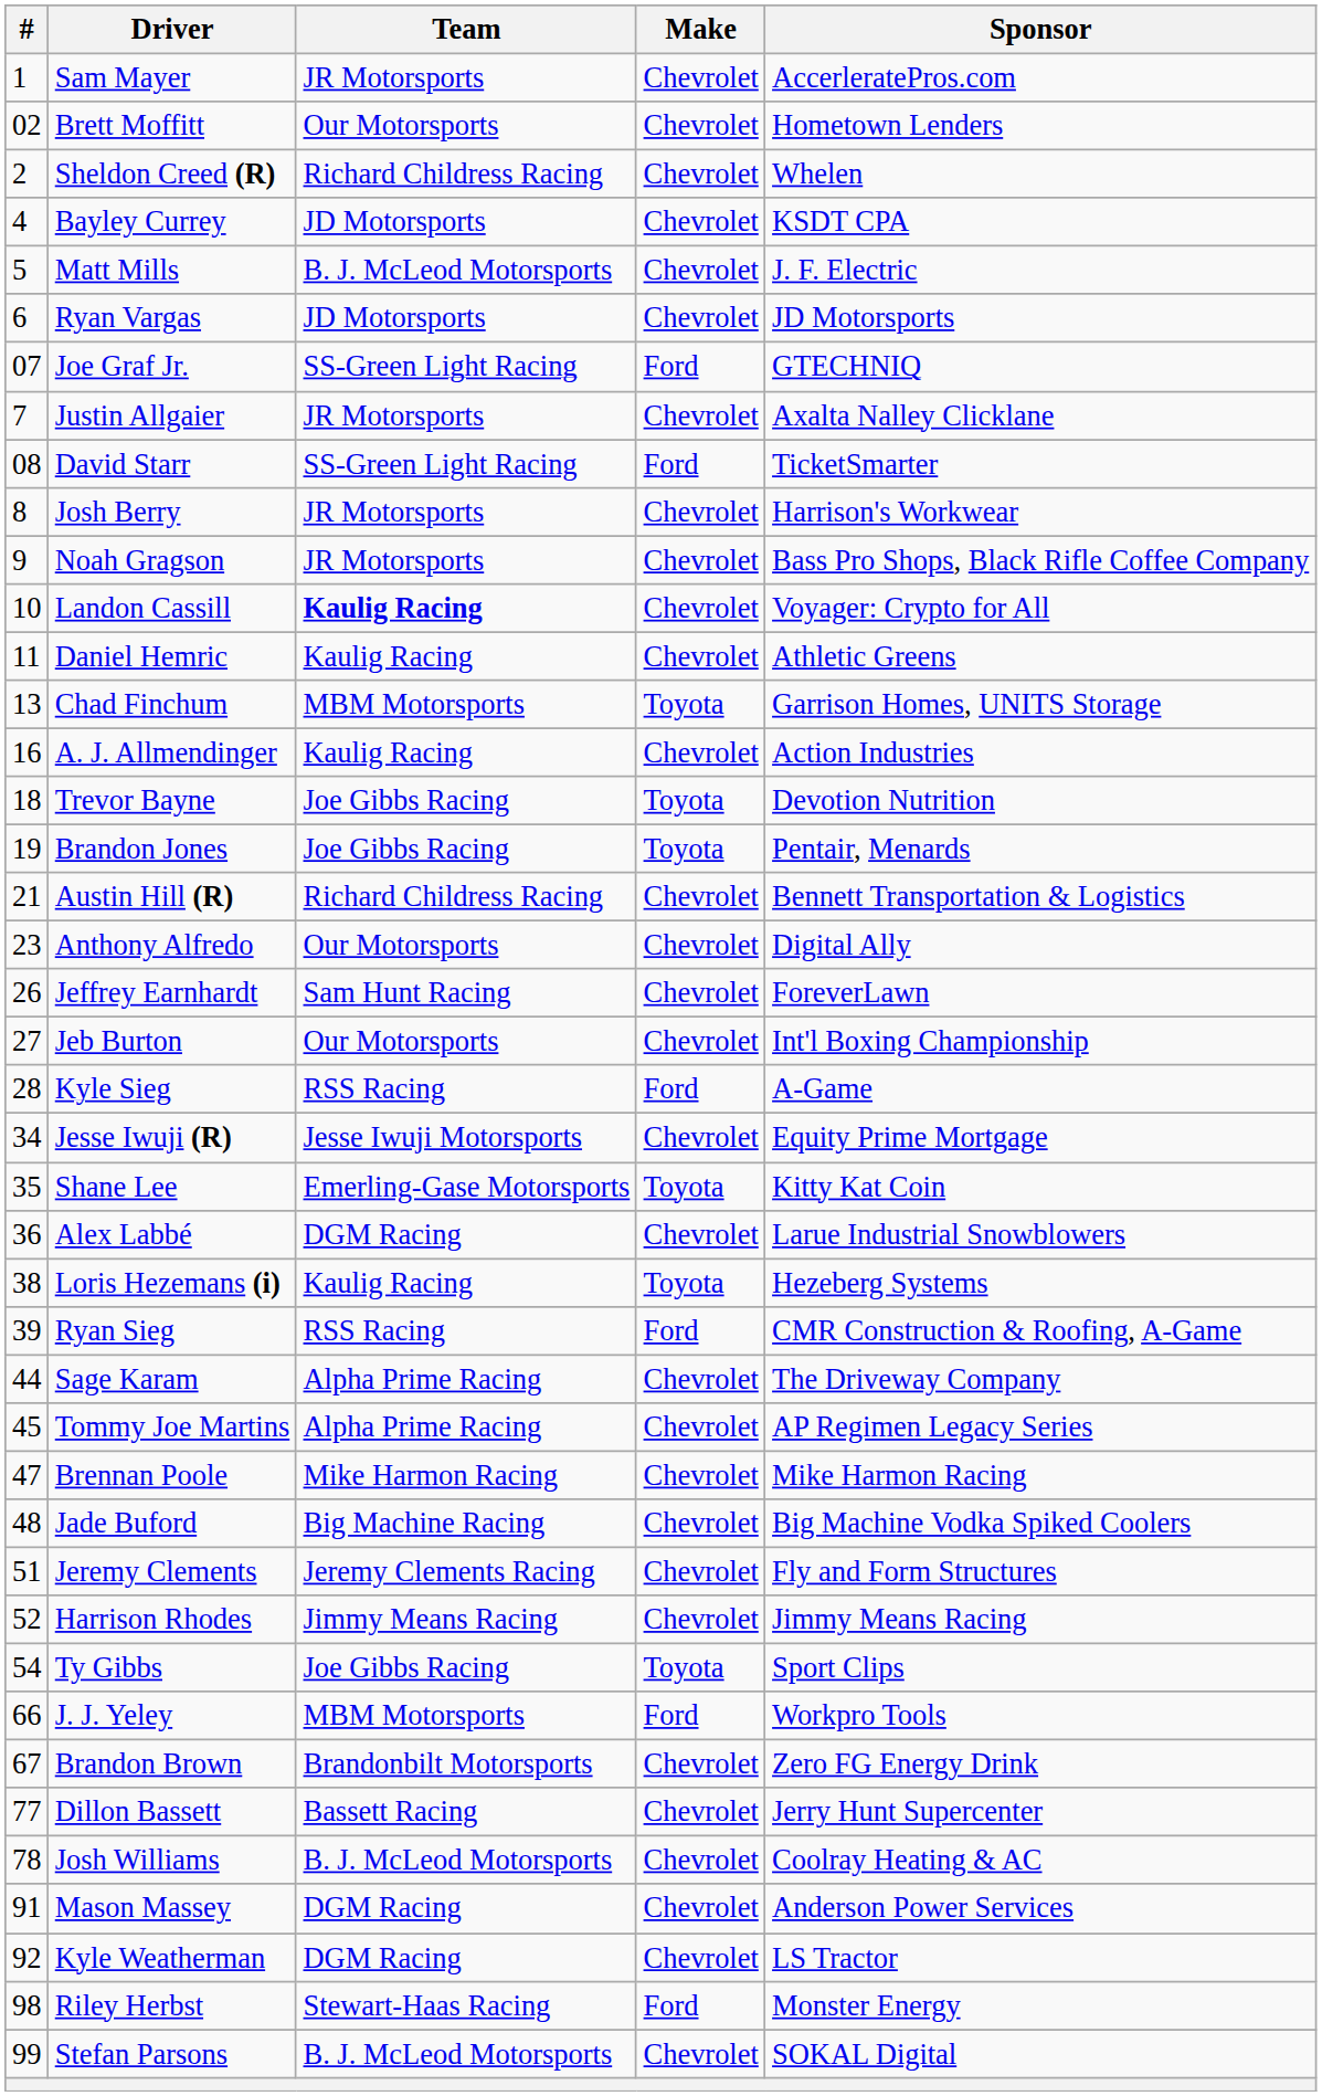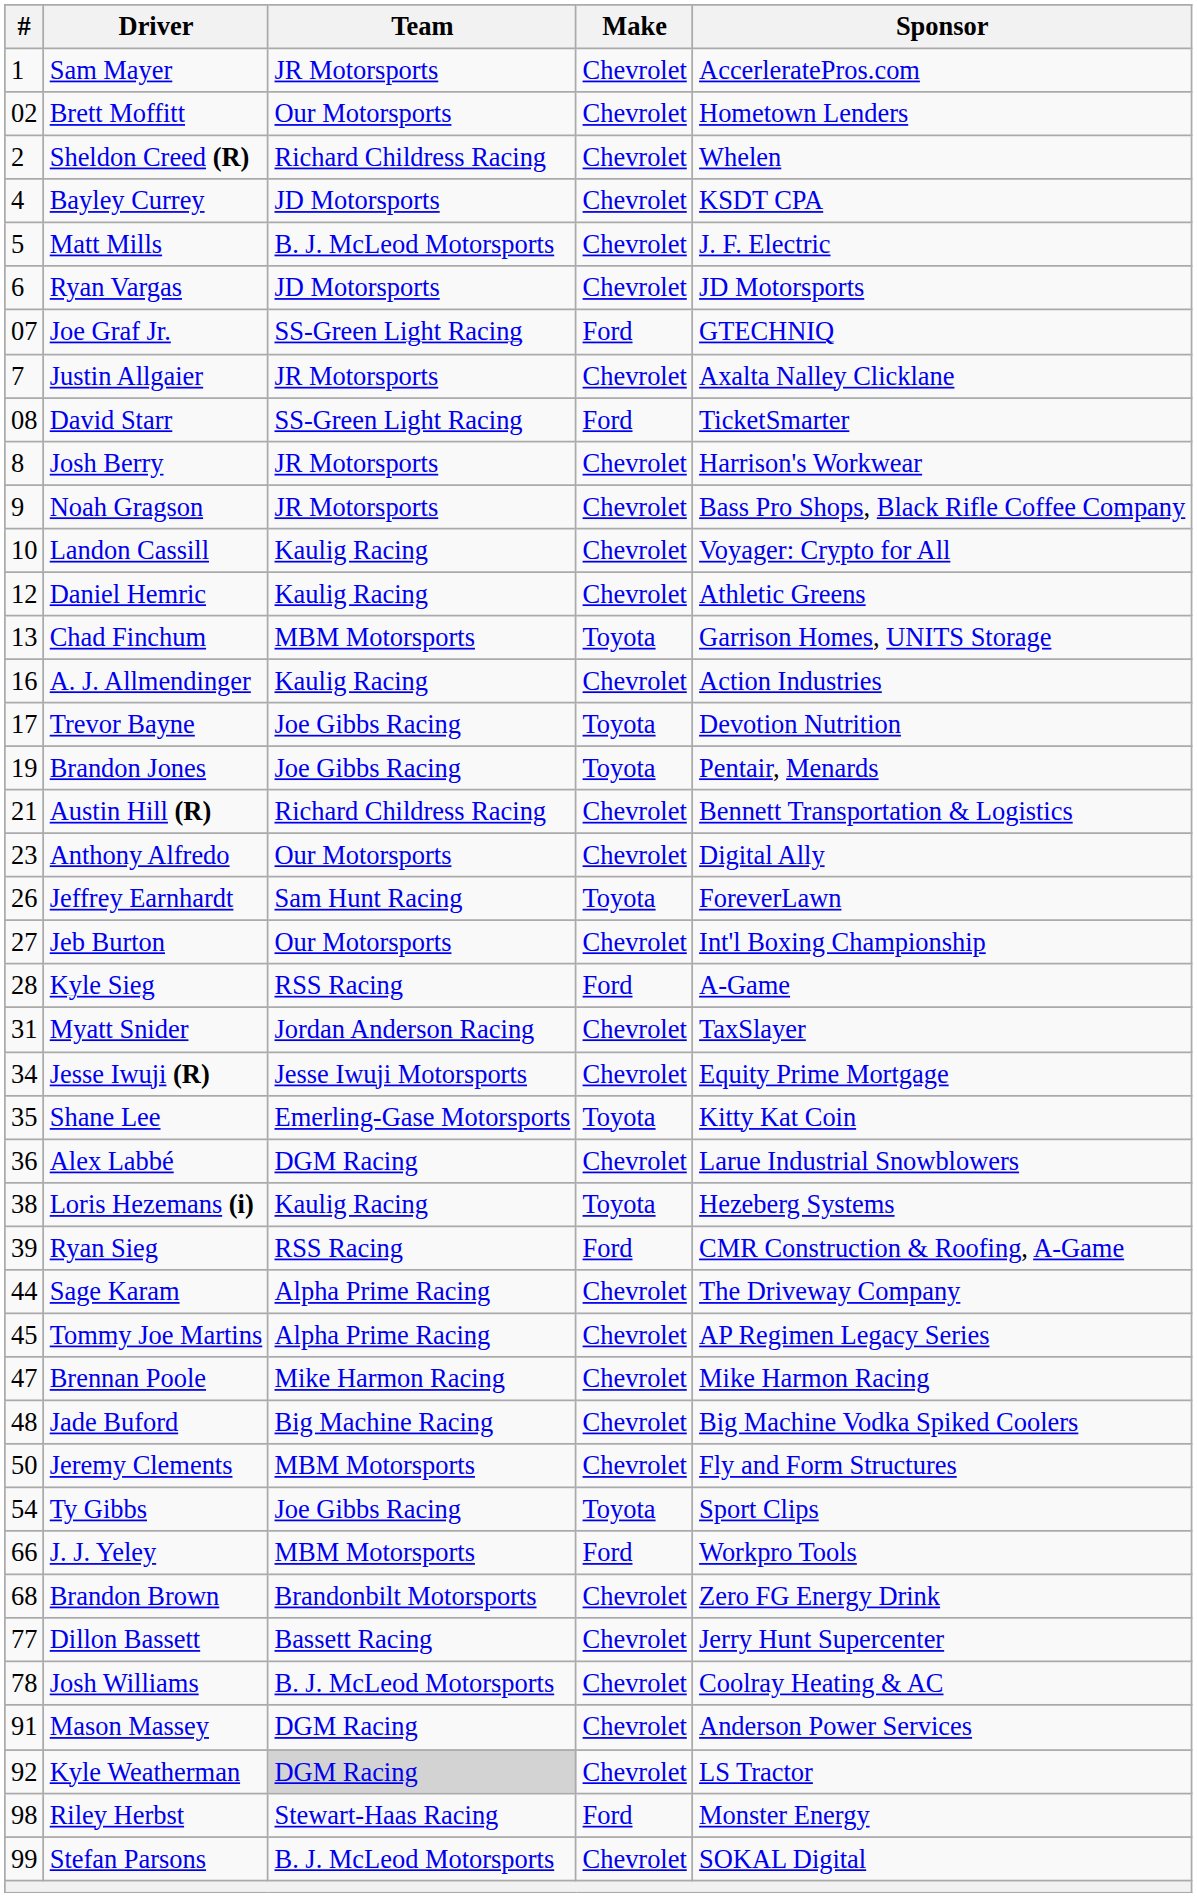 <table class="wikitable" style="font-size:95%">
 <tr>
 <th>#</th>
 <th>Driver</th>
 <th>Team</th>
 <th>Make</th>
 <th>Sponsor</th>
 </tr>
 <tr>
 <td>1</td>
 <td><a href='#'>Sam Mayer</a></td>
 <td><a href='#'>JR Motorsports</a></td>
 <td><a href='#'>Chevrolet</a></td>
 <td><a href='#'>AccerleratePros.com</a></td>
 </tr>
 <tr>
 <td>02</td>
 <td><a href='#'>Brett Moffitt</a></td>
 <td><a href='#'>Our Motorsports</a></td>
 <td><a href='#'>Chevrolet</a></td>
 <td><a href='#'>Hometown Lenders</a></td>
 </tr>
 <tr>
 <td>2</td>
 <td><a href='#'>Sheldon Creed</a> <strong>(R)</strong></td>
 <td><a href='#'>Richard Childress Racing</a></td>
 <td><a href='#'>Chevrolet</a></td>
 <td><a href='#'>Whelen</a></td>
 </tr>
 <tr>
 <td>4</td>
 <td><a href='#'>Bayley Currey</a></td>
 <td><a href='#'>JD Motorsports</a></td>
 <td><a href='#'>Chevrolet</a></td>
 <td><a href='#'>KSDT CPA</a></td>
 </tr>
 <tr>
 <td>5</td>
 <td><a href='#'>Matt Mills</a></td>
 <td><a href='#'>B. J. McLeod Motorsports</a></td>
 <td><a href='#'>Chevrolet</a></td>
 <td><a href='#'>J. F. Electric</a></td>
 </tr>
 <tr>
 <td>6</td>
 <td><a href='#'>Ryan Vargas</a></td>
 <td><a href='#'>JD Motorsports</a></td>
 <td><a href='#'>Chevrolet</a></td>
 <td><a href='#'>JD Motorsports</a></td>
 </tr>
 <tr>
 <td>07</td>
 <td><a href='#'>Joe Graf Jr.</a></td>
 <td><a href='#'>SS-Green Light Racing</a></td>
 <td><a href='#'>Ford</a></td>
 <td><a href='#'>GTECHNIQ</a></td>
 </tr>
 <tr>
 <td>7</td>
 <td><a href='#'>Justin Allgaier</a></td>
 <td><a href='#'>JR Motorsports</a></td>
 <td><a href='#'>Chevrolet</a></td>
 <td><a href='#'>Axalta Nalley Clicklane</a></td>
 </tr>
 <tr>
 <td>08</td>
 <td><a href='#'>David Starr</a></td>
 <td><a href='#'>SS-Green Light Racing</a></td>
 <td><a href='#'>Ford</a></td>
 <td><a href='#'>TicketSmarter</a></td>
 </tr>
 <tr>
 <td>8</td>
 <td><a href='#'>Josh Berry</a></td>
 <td><a href='#'>JR Motorsports</a></td>
 <td><a href='#'>Chevrolet</a></td>
 <td><a href='#'>Harrison's Workwear</a></td>
 </tr>
 <tr>
 <td>9</td>
 <td><a href='#'>Noah Gragson</a></td>
 <td><a href='#'>JR Motorsports</a></td>
 <td><a href='#'>Chevrolet</a></td>
 <td><a href='#'>Bass Pro Shops</a>, <a href='#'>Black Rifle Coffee Company</a></td>
 </tr>
 <tr>
 <td>10</td>
 <td><a href='#'>Landon Cassill</a></td>
-<td><strong><a href='#'>Kaulig Racing</a></strong></td>
+<td><a href='#'>Kaulig Racing</a></td>
 <td><a href='#'>Chevrolet</a></td>
 <td><a href='#'>Voyager: Crypto for All</a></td>
 </tr>
 <tr>
-<td>11</td>
+<td>12</td>
 <td><a href='#'>Daniel Hemric</a></td>
 <td><a href='#'>Kaulig Racing</a></td>
 <td><a href='#'>Chevrolet</a></td>
 <td><a href='#'>Athletic Greens</a></td>
 </tr>
 <tr>
 <td>13</td>
 <td><a href='#'>Chad Finchum</a></td>
 <td><a href='#'>MBM Motorsports</a></td>
 <td><a href='#'>Toyota</a></td>
 <td><a href='#'>Garrison Homes</a>, <a href='#'>UNITS Storage</a></td>
 </tr>
 <tr>
 <td>16</td>
 <td><a href='#'>A. J. Allmendinger</a></td>
 <td><a href='#'>Kaulig Racing</a></td>
 <td><a href='#'>Chevrolet</a></td>
 <td><a href='#'>Action Industries</a></td>
 </tr>
 <tr>
-<td>18</td>
+<td>17</td>
 <td><a href='#'>Trevor Bayne</a></td>
 <td><a href='#'>Joe Gibbs Racing</a></td>
 <td><a href='#'>Toyota</a></td>
 <td><a href='#'>Devotion Nutrition</a></td>
 </tr>
 <tr>
 <td>19</td>
 <td><a href='#'>Brandon Jones</a></td>
 <td><a href='#'>Joe Gibbs Racing</a></td>
 <td><a href='#'>Toyota</a></td>
 <td><a href='#'>Pentair</a>, <a href='#'>Menards</a></td>
 </tr>
 <tr>
 <td>21</td>
 <td><a href='#'>Austin Hill</a> <strong>(R)</strong></td>
 <td><a href='#'>Richard Childress Racing</a></td>
 <td><a href='#'>Chevrolet</a></td>
 <td><a href='#'>Bennett Transportation & Logistics</a></td>
 </tr>
 <tr>
 <td>23</td>
 <td><a href='#'>Anthony Alfredo</a></td>
 <td><a href='#'>Our Motorsports</a></td>
 <td><a href='#'>Chevrolet</a></td>
 <td><a href='#'>Digital Ally</a></td>
 </tr>
 <tr>
 <td>26</td>
 <td><a href='#'>Jeffrey Earnhardt</a></td>
 <td><a href='#'>Sam Hunt Racing</a></td>
-<td><a href='#'>Chevrolet</a></td>
+<td><a href='#'>Toyota</a></td>
 <td><a href='#'>ForeverLawn</a></td>
 </tr>
 <tr>
 <td>27</td>
 <td><a href='#'>Jeb Burton</a></td>
 <td><a href='#'>Our Motorsports</a></td>
 <td><a href='#'>Chevrolet</a></td>
 <td><a href='#'>Int'l Boxing Championship</a></td>
 </tr>
 <tr>
 <td>28</td>
 <td><a href='#'>Kyle Sieg</a></td>
 <td><a href='#'>RSS Racing</a></td>
 <td><a href='#'>Ford</a></td>
 <td><a href='#'>A-Game</a></td>
+</tr>
+<tr>
+<td>31</td>
+<td><a href='#'>Myatt Snider</a></td>
+<td><a href='#'>Jordan Anderson Racing</a></td>
+<td><a href='#'>Chevrolet</a></td>
+<td><a href='#'>TaxSlayer</a></td>
 </tr>
 <tr>
 <td>34</td>
 <td><a href='#'>Jesse Iwuji</a> <strong>(R)</strong></td>
 <td><a href='#'>Jesse Iwuji Motorsports</a></td>
 <td><a href='#'>Chevrolet</a></td>
 <td><a href='#'>Equity Prime Mortgage</a></td>
 </tr>
 <tr>
 <td>35</td>
 <td><a href='#'>Shane Lee</a></td>
 <td><a href='#'>Emerling-Gase Motorsports</a></td>
 <td><a href='#'>Toyota</a></td>
 <td><a href='#'>Kitty Kat Coin</a></td>
 </tr>
 <tr>
 <td>36</td>
 <td><a href='#'>Alex Labbé</a></td>
 <td><a href='#'>DGM Racing</a></td>
 <td><a href='#'>Chevrolet</a></td>
 <td><a href='#'>Larue Industrial Snowblowers</a></td>
 </tr>
 <tr>
 <td>38</td>
 <td><a href='#'>Loris Hezemans</a> <strong>(i)</strong></td>
 <td><a href='#'>Kaulig Racing</a></td>
 <td><a href='#'>Toyota</a></td>
 <td><a href='#'>Hezeberg Systems</a></td>
 </tr>
 <tr>
 <td>39</td>
 <td><a href='#'>Ryan Sieg</a></td>
 <td><a href='#'>RSS Racing</a></td>
 <td><a href='#'>Ford</a></td>
 <td><a href='#'>CMR Construction & Roofing</a>, <a href='#'>A-Game</a></td>
 </tr>
 <tr>
 <td>44</td>
 <td><a href='#'>Sage Karam</a></td>
 <td><a href='#'>Alpha Prime Racing</a></td>
 <td><a href='#'>Chevrolet</a></td>
 <td><a href='#'>The Driveway Company</a></td>
 </tr>
 <tr>
 <td>45</td>
 <td><a href='#'>Tommy Joe Martins</a></td>
 <td><a href='#'>Alpha Prime Racing</a></td>
 <td><a href='#'>Chevrolet</a></td>
 <td><a href='#'>AP Regimen Legacy Series</a></td>
 </tr>
 <tr>
 <td>47</td>
 <td><a href='#'>Brennan Poole</a></td>
 <td><a href='#'>Mike Harmon Racing</a></td>
 <td><a href='#'>Chevrolet</a></td>
 <td><a href='#'>Mike Harmon Racing</a></td>
 </tr>
 <tr>
 <td>48</td>
 <td><a href='#'>Jade Buford</a></td>
 <td><a href='#'>Big Machine Racing</a></td>
 <td><a href='#'>Chevrolet</a></td>
 <td><a href='#'>Big Machine Vodka Spiked Coolers</a></td>
 </tr>
 <tr>
-<td>51</td>
+<td>50</td>
 <td><a href='#'>Jeremy Clements</a></td>
-<td><a href='#'>Jeremy Clements Racing</a></td>
+<td><a href='#'>MBM Motorsports</a></td>
 <td><a href='#'>Chevrolet</a></td>
 <td><a href='#'>Fly and Form Structures</a></td>
-</tr>
-<tr>
-<td>52</td>
-<td><a href='#'>Harrison Rhodes</a></td>
-<td><a href='#'>Jimmy Means Racing</a></td>
-<td><a href='#'>Chevrolet</a></td>
-<td><a href='#'>Jimmy Means Racing</a></td>
 </tr>
 <tr>
 <td>54</td>
 <td><a href='#'>Ty Gibbs</a></td>
 <td><a href='#'>Joe Gibbs Racing</a></td>
 <td><a href='#'>Toyota</a></td>
 <td><a href='#'>Sport Clips</a></td>
 </tr>
 <tr>
 <td>66</td>
 <td><a href='#'>J. J. Yeley</a></td>
 <td><a href='#'>MBM Motorsports</a></td>
 <td><a href='#'>Ford</a></td>
 <td><a href='#'>Workpro Tools</a></td>
 </tr>
 <tr>
-<td>67</td>
+<td>68</td>
 <td><a href='#'>Brandon Brown</a></td>
 <td><a href='#'>Brandonbilt Motorsports</a></td>
 <td><a href='#'>Chevrolet</a></td>
 <td><a href='#'>Zero FG Energy Drink</a></td>
 </tr>
 <tr>
 <td>77</td>
 <td><a href='#'>Dillon Bassett</a></td>
 <td><a href='#'>Bassett Racing</a></td>
 <td><a href='#'>Chevrolet</a></td>
 <td><a href='#'>Jerry Hunt Supercenter</a></td>
 </tr>
 <tr>
 <td>78</td>
 <td><a href='#'>Josh Williams</a></td>
 <td><a href='#'>B. J. McLeod Motorsports</a></td>
 <td><a href='#'>Chevrolet</a></td>
 <td><a href='#'>Coolray Heating & AC</a></td>
 </tr>
 <tr>
 <td>91</td>
 <td><a href='#'>Mason Massey</a></td>
 <td><a href='#'>DGM Racing</a></td>
 <td><a href='#'>Chevrolet</a></td>
 <td><a href='#'>Anderson Power Services</a></td>
 </tr>
 <tr>
 <td>92</td>
 <td><a href='#'>Kyle Weatherman</a></td>
-<td><a href='#'>DGM Racing</a></td>
+<td style="background: lightgrey;"><a href='#'>DGM Racing</a></td>
 <td><a href='#'>Chevrolet</a></td>
 <td><a href='#'>LS Tractor</a></td>
 </tr>
 <tr>
 <td>98</td>
 <td><a href='#'>Riley Herbst</a></td>
 <td><a href='#'>Stewart-Haas Racing</a></td>
 <td><a href='#'>Ford</a></td>
 <td><a href='#'>Monster Energy</a></td>
 </tr>
 <tr>
 <td>99</td>
 <td><a href='#'>Stefan Parsons</a></td>
 <td><a href='#'>B. J. McLeod Motorsports</a></td>
 <td><a href='#'>Chevrolet</a></td>
 <td><a href='#'>SOKAL Digital</a></td>
 </tr>
 <tr>
 <th colspan="5"></th>
 </tr>
 </table>
